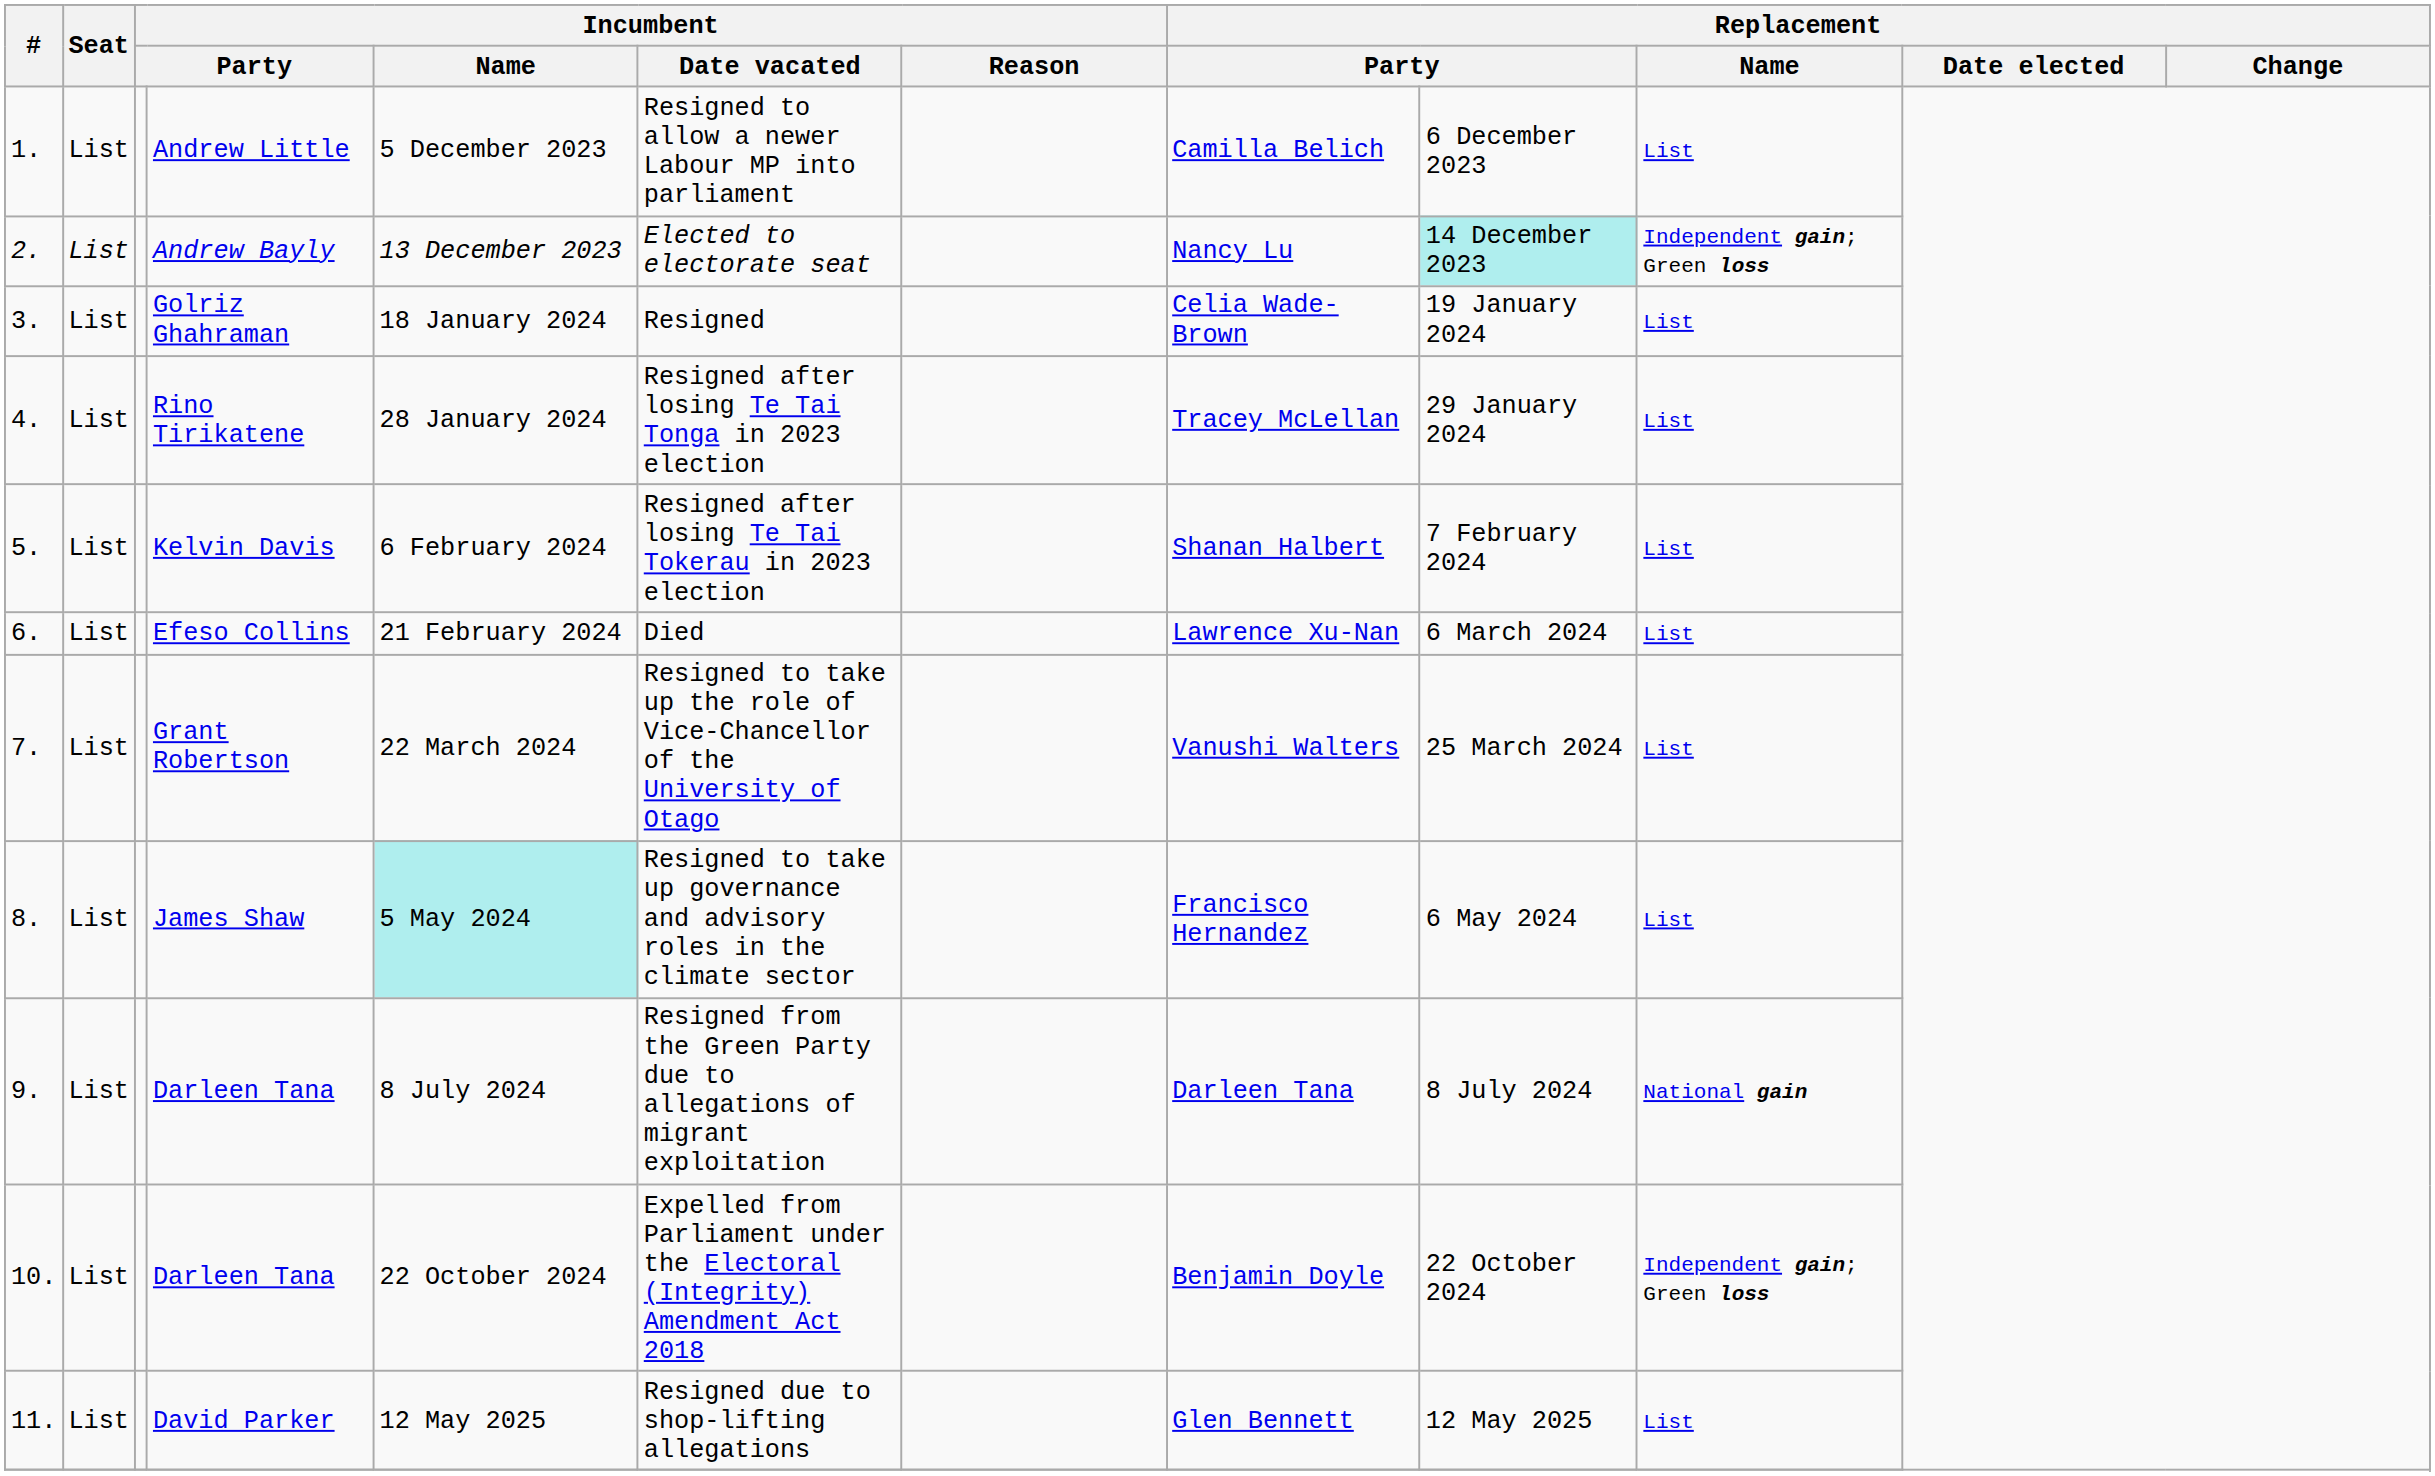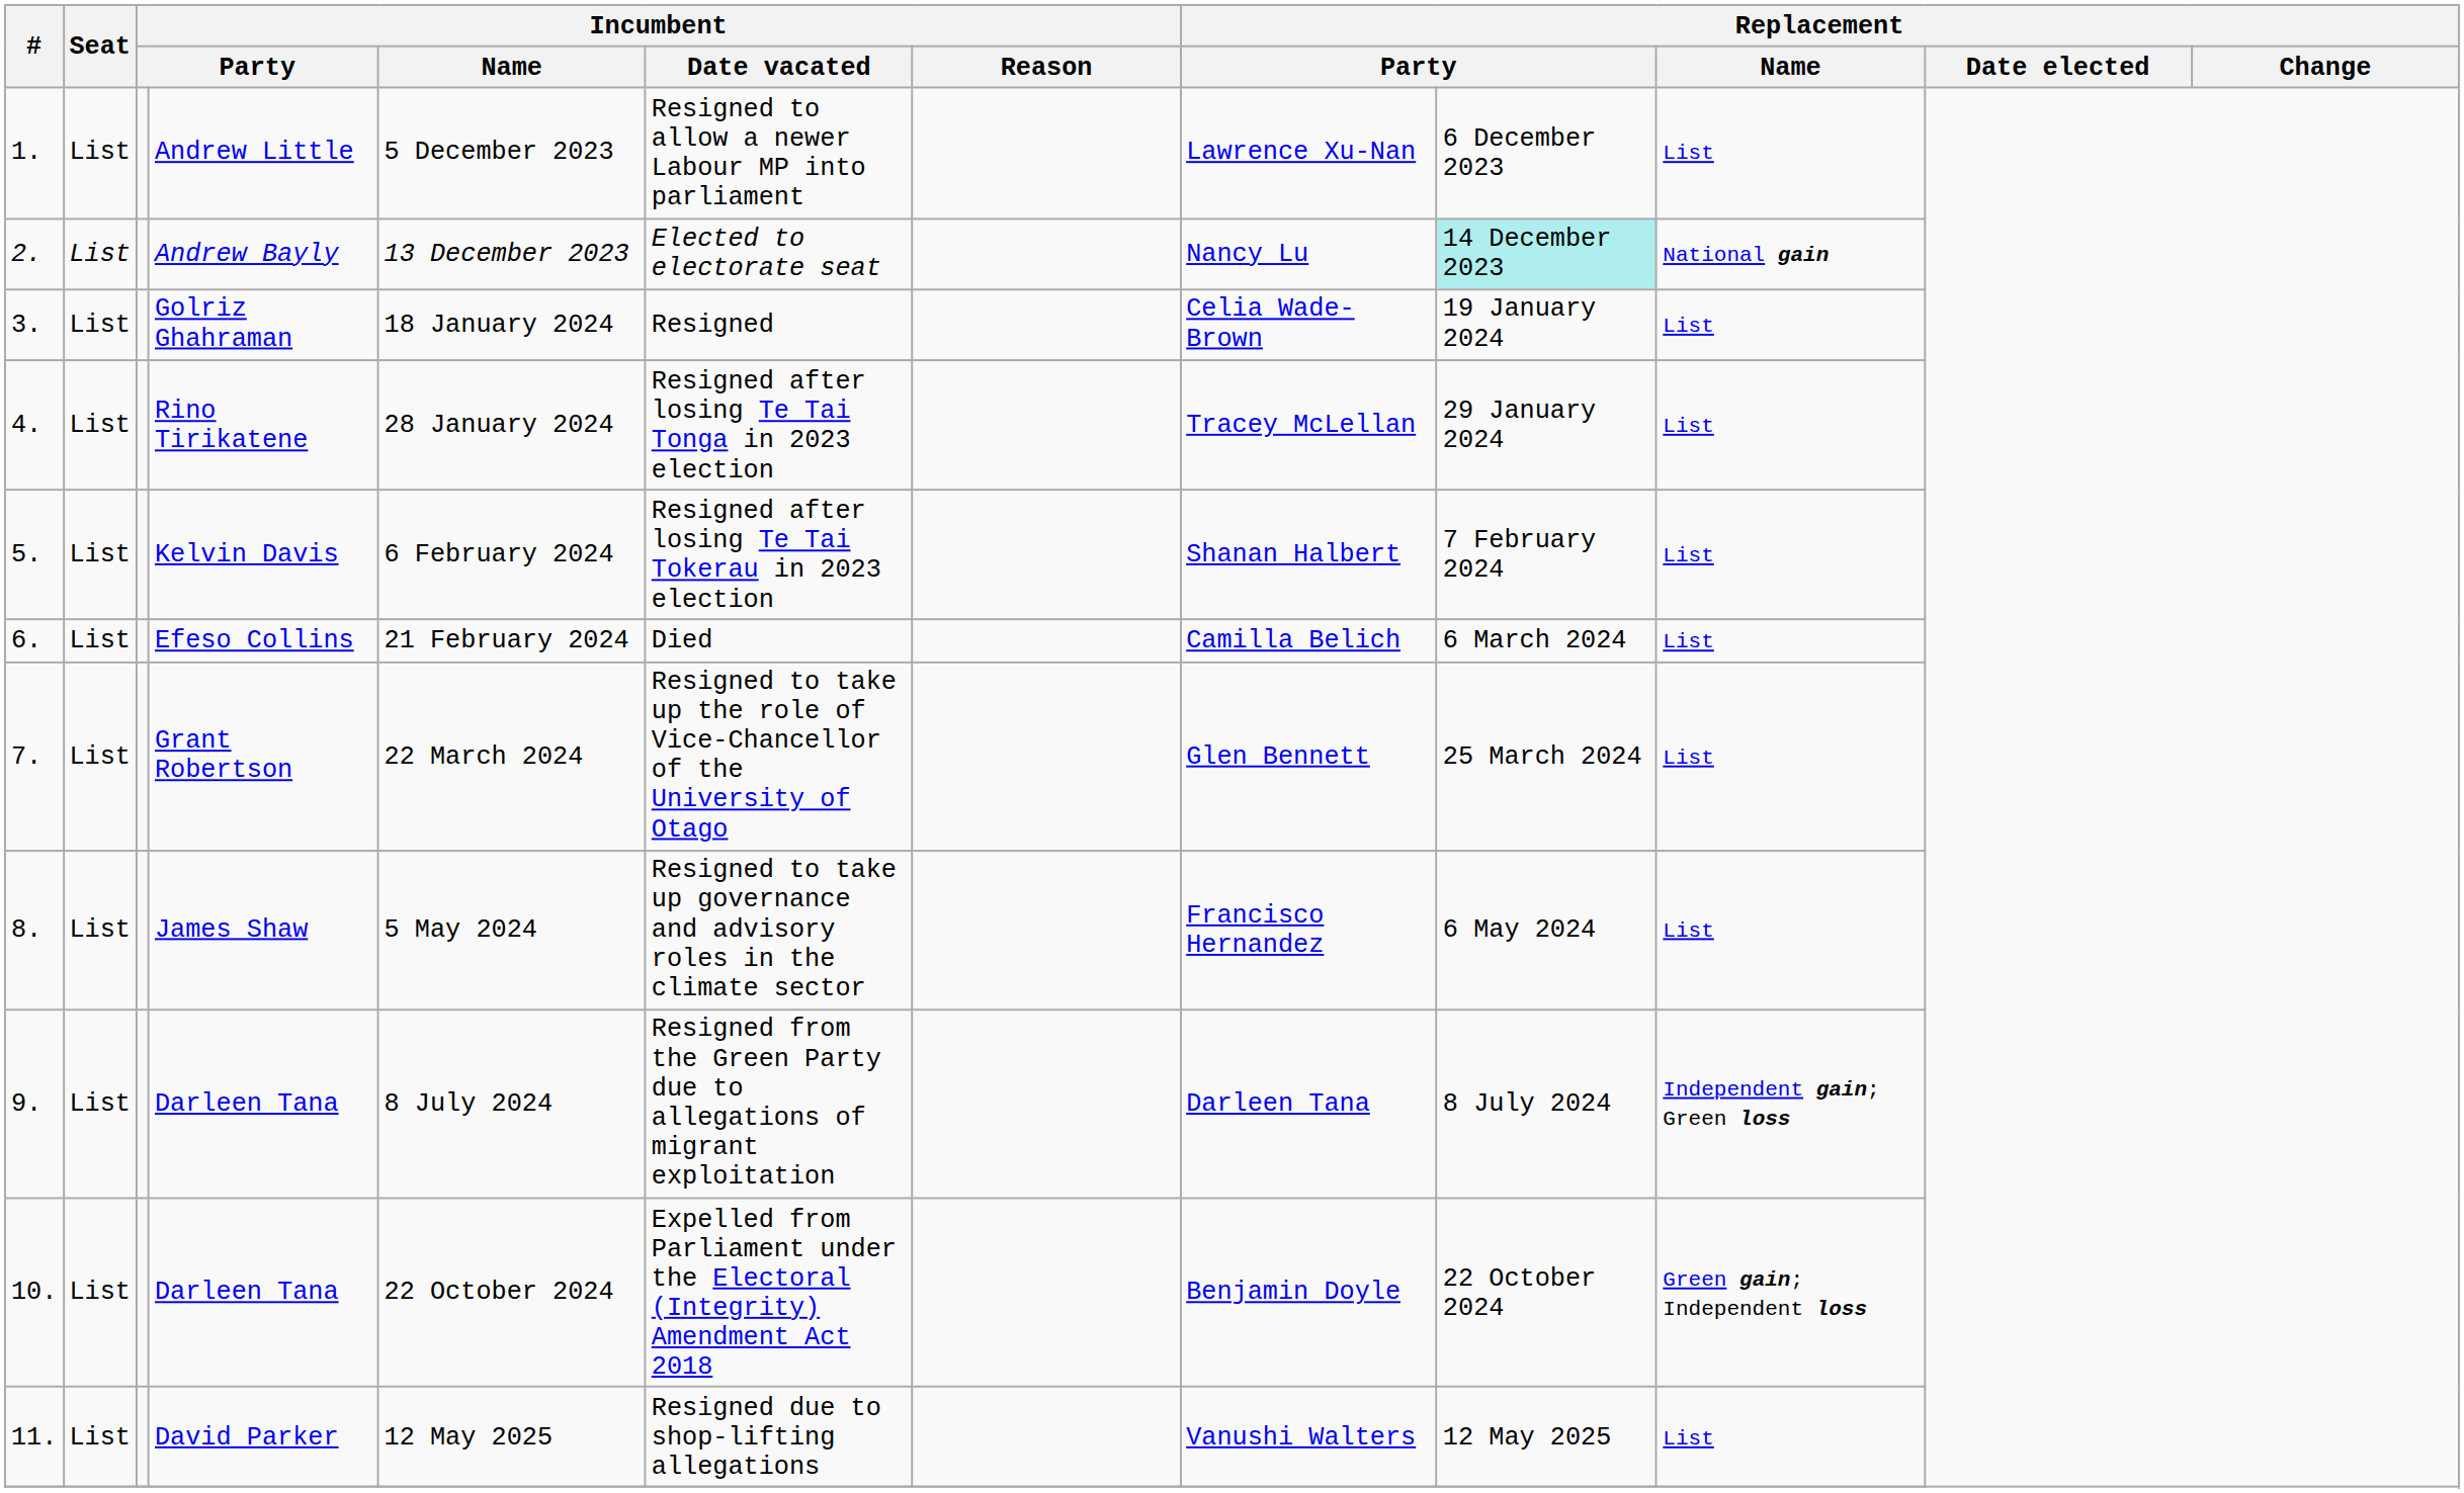 <table class="wikitable">
 <tr>
 <th rowspan="2">#</th>
 <th rowspan="2">Seat</th>
 <th colspan="5">Incumbent</th>
 <th colspan="5">Replacement</th>
 </tr>
 <tr>
 <th colspan="2">Party</th>
 <th style="width:10em;">Name</th>
 <th style="width:10em;">Date vacated</th>
 <th style="width:10em;">Reason</th>
 <th colspan="2">Party</th>
 <th style="width:10em;">Name</th>
 <th style="width:10em;">Date elected</th>
 <th style="width:10em;">Change</th>
 </tr>
 <tr>
 <td>1.</td>
 <td>List</td>
 <td></td>
 <td><a href='#'>Andrew Little</a></td>
 <td>5 December 2023</td>
 <td>Resigned to allow a newer Labour MP into parliament</td>
 <td></td>
-<td><a href='#'>Camilla Belich</a></td>
+<td><a href='#'>Lawrence Xu-Nan</a></td>
 <td>6 December 2023</td>
 <td><small><a href='#'>List</a></small></td>
 </tr>
 <tr>
 <td><em>2.</em></td>
 <td><em>List</em></td>
 <td></td>
 <td><em><a href='#'>Andrew Bayly</a></em></td>
 <td><em>13 December 2023</em></td>
 <td><em>Elected to electorate seat</em></td>
 <td></td>
 <td><a href='#'>Nancy Lu</a></td>
 <td style="background: paleturquoise;">14 December 2023</td>
-<td><small><a href='#'>Independent</a> <strong><em>gain</em></strong>;<br>Green <strong><em>loss</em></strong></small></td>
+<td><small><a href='#'>National</a> <strong><em>gain</em></strong></small></td>
 </tr>
 <tr>
 <td>3.</td>
 <td>List</td>
 <td></td>
 <td><a href='#'>Golriz Ghahraman</a></td>
 <td>18 January 2024</td>
 <td>Resigned</td>
 <td></td>
 <td><a href='#'>Celia Wade-Brown</a></td>
 <td>19 January 2024</td>
 <td><small><a href='#'>List</a></small></td>
 </tr>
 <tr>
 <td>4.</td>
 <td>List</td>
 <td></td>
 <td><a href='#'>Rino Tirikatene</a></td>
 <td>28 January 2024</td>
 <td>Resigned after losing <a href='#'>Te Tai Tonga</a> in 2023 election</td>
 <td></td>
 <td><a href='#'>Tracey McLellan</a></td>
 <td>29 January 2024</td>
 <td><small><a href='#'>List</a></small></td>
 </tr>
 <tr>
 <td>5.</td>
 <td>List</td>
 <td></td>
 <td><a href='#'>Kelvin Davis</a></td>
 <td>6 February 2024</td>
 <td>Resigned after losing <a href='#'>Te Tai Tokerau</a> in 2023 election</td>
 <td></td>
 <td><a href='#'>Shanan Halbert</a></td>
 <td>7 February 2024</td>
 <td><small><a href='#'>List</a></small></td>
 </tr>
 <tr>
 <td>6.</td>
 <td>List</td>
 <td></td>
 <td><a href='#'>Efeso Collins</a></td>
 <td>21 February 2024</td>
 <td>Died</td>
 <td></td>
-<td><a href='#'>Lawrence Xu-Nan</a></td>
+<td><a href='#'>Camilla Belich</a></td>
 <td>6 March 2024</td>
 <td><small><a href='#'>List</a></small></td>
 </tr>
 <tr>
 <td>7.</td>
 <td>List</td>
 <td></td>
 <td><a href='#'>Grant Robertson</a></td>
 <td>22 March 2024</td>
 <td>Resigned to take up the role of Vice-Chancellor of the <a href='#'>University of Otago</a></td>
 <td></td>
-<td><a href='#'>Vanushi Walters</a></td>
+<td><a href='#'>Glen Bennett</a></td>
 <td>25 March 2024</td>
 <td><small><a href='#'>List</a></small></td>
 </tr>
 <tr>
 <td>8.</td>
 <td>List</td>
 <td></td>
 <td><a href='#'> James Shaw</a></td>
-<td style="background: paleturquoise;">5 May 2024</td>
+<td>5 May 2024</td>
 <td>Resigned to take up governance and advisory roles in the climate sector</td>
 <td></td>
 <td><a href='#'> Francisco Hernandez</a></td>
 <td>6 May 2024</td>
 <td><small><a href='#'>List</a></small></td>
 </tr>
 <tr>
 <td>9.</td>
 <td>List</td>
 <td></td>
 <td><a href='#'>Darleen Tana</a></td>
 <td>8 July 2024</td>
 <td>Resigned from the Green Party due to allegations of migrant exploitation</td>
 <td></td>
 <td><a href='#'>Darleen Tana</a></td>
 <td>8 July 2024</td>
-<td><small><a href='#'>National</a> <strong><em>gain</em></strong></small></td>
+<td><small><a href='#'>Independent</a> <strong><em>gain</em></strong>;<br>Green <strong><em>loss</em></strong></small></td>
 </tr>
 <tr>
 <td>10.</td>
 <td>List</td>
 <td></td>
 <td><a href='#'>Darleen Tana</a></td>
 <td>22 October 2024</td>
 <td>Expelled from Parliament under the <a href='#'>Electoral (Integrity) Amendment Act 2018</a></td>
 <td></td>
 <td><a href='#'>Benjamin Doyle</a></td>
 <td>22 October 2024</td>
-<td><small><a href='#'>Independent</a> <strong><em>gain</em></strong>;<br>Green <strong><em>loss</em></strong></small></td>
+<td><small><a href='#'>Green</a> <strong><em>gain</em></strong>;<br>Independent <strong><em>loss</em></strong></small></td>
 </tr>
 <tr>
 <td>11.</td>
 <td>List</td>
 <td></td>
 <td><a href='#'>David Parker</a></td>
 <td>12 May 2025</td>
 <td>Resigned due to shop-lifting allegations</td>
 <td></td>
-<td><a href='#'>Glen Bennett</a></td>
+<td><a href='#'>Vanushi Walters</a></td>
 <td>12 May 2025</td>
 <td><small><a href='#'>List</a></small></td>
 </tr>
 <tr>
 </tr>
 </table>
